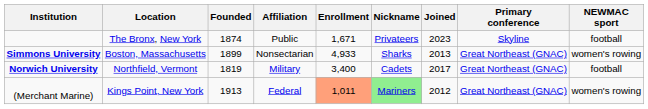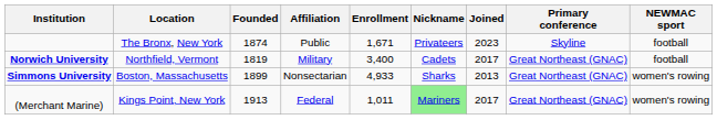 <table class="wikitable sortable" style="text-align:center;">
 <tr>
 <th>Institution</th>
 <th>Location</th>
 <th>Founded</th>
 <th>Affiliation</th>
 <th>Enrollment</th>
 <th>Nickname</th>
 <th>Joined</th>
 <th>Primary<br>conference</th>
 <th>NEWMAC<br>sport</th>
 </tr>
 <tr>
 <td></td>
 <td><a href='#'>The Bronx</a>, <a href='#'>New York</a></td>
 <td>1874</td>
 <td>Public</td>
 <td>1,671</td>
 <td><a href='#'>Privateers</a></td>
 <td>2023</td>
 <td><a href='#'>Skyline</a></td>
 <td>football</td>
 </tr>
 <tr>
+<td><strong><a href='#'>Norwich University</a></strong></td>
+<td><a href='#'>Northfield, Vermont</a></td>
+<td>1819</td>
+<td><a href='#'>Military</a></td>
+<td>3,400</td>
+<td><a href='#'>Cadets</a></td>
+<td>2017</td>
+<td><a href='#'>Great Northeast (GNAC)</a></td>
+<td>football</td>
+</tr>
+<tr>
 <td><strong><a href='#'>Simmons University</a></strong></td>
 <td><a href='#'>Boston, Massachusetts</a></td>
 <td>1899</td>
 <td>Nonsectarian</td>
 <td>4,933</td>
 <td><a href='#'>Sharks</a></td>
 <td>2013</td>
 <td><a href='#'>Great Northeast (GNAC)</a></td>
 <td>women's rowing</td>
 </tr>
 <tr>
-<td><strong><a href='#'>Norwich University</a></strong></td>
-<td><a href='#'>Northfield, Vermont</a></td>
-<td>1819</td>
-<td><a href='#'>Military</a></td>
-<td>3,400</td>
-<td><a href='#'>Cadets</a></td>
-<td>2017</td>
-<td><a href='#'>Great Northeast (GNAC)</a></td>
-<td>football</td>
-</tr>
-<tr>
 <td><br>(Merchant Marine)</td>
 <td><a href='#'>Kings Point, New York</a></td>
 <td>1913</td>
 <td><a href='#'>Federal</a></td>
-<td style="background: lightsalmon;">1,011</td>
+<td>1,011</td>
 <td style="background: lightgreen;"><a href='#'>Mariners</a></td>
-<td>2012</td>
+<td>2017</td>
 <td><a href='#'>Great Northeast (GNAC)</a></td>
 <td>women's rowing</td>
 </tr>
 </table>
